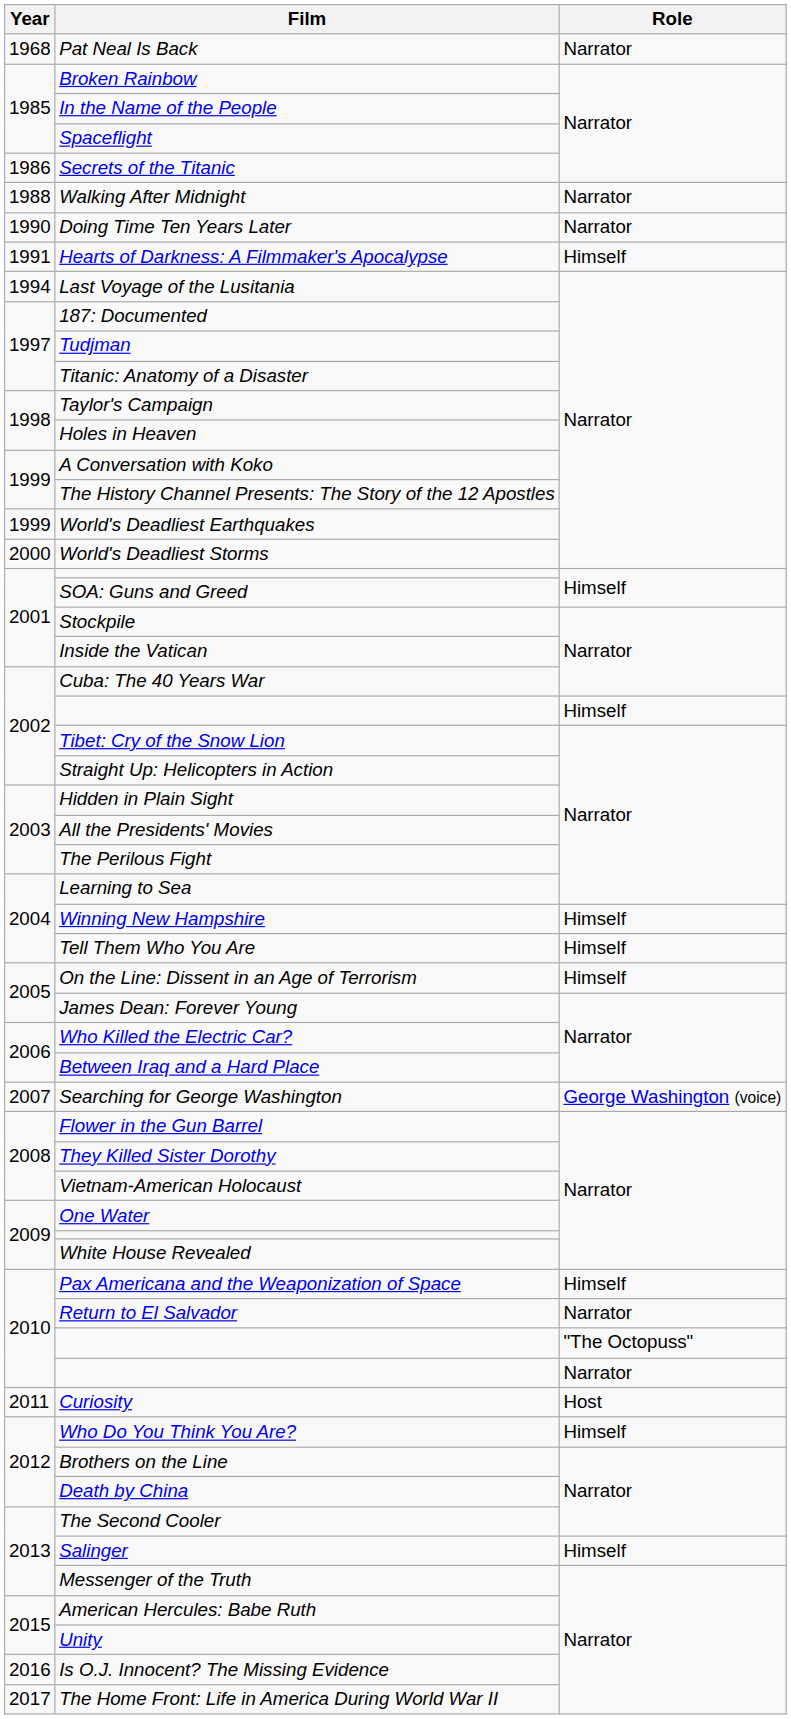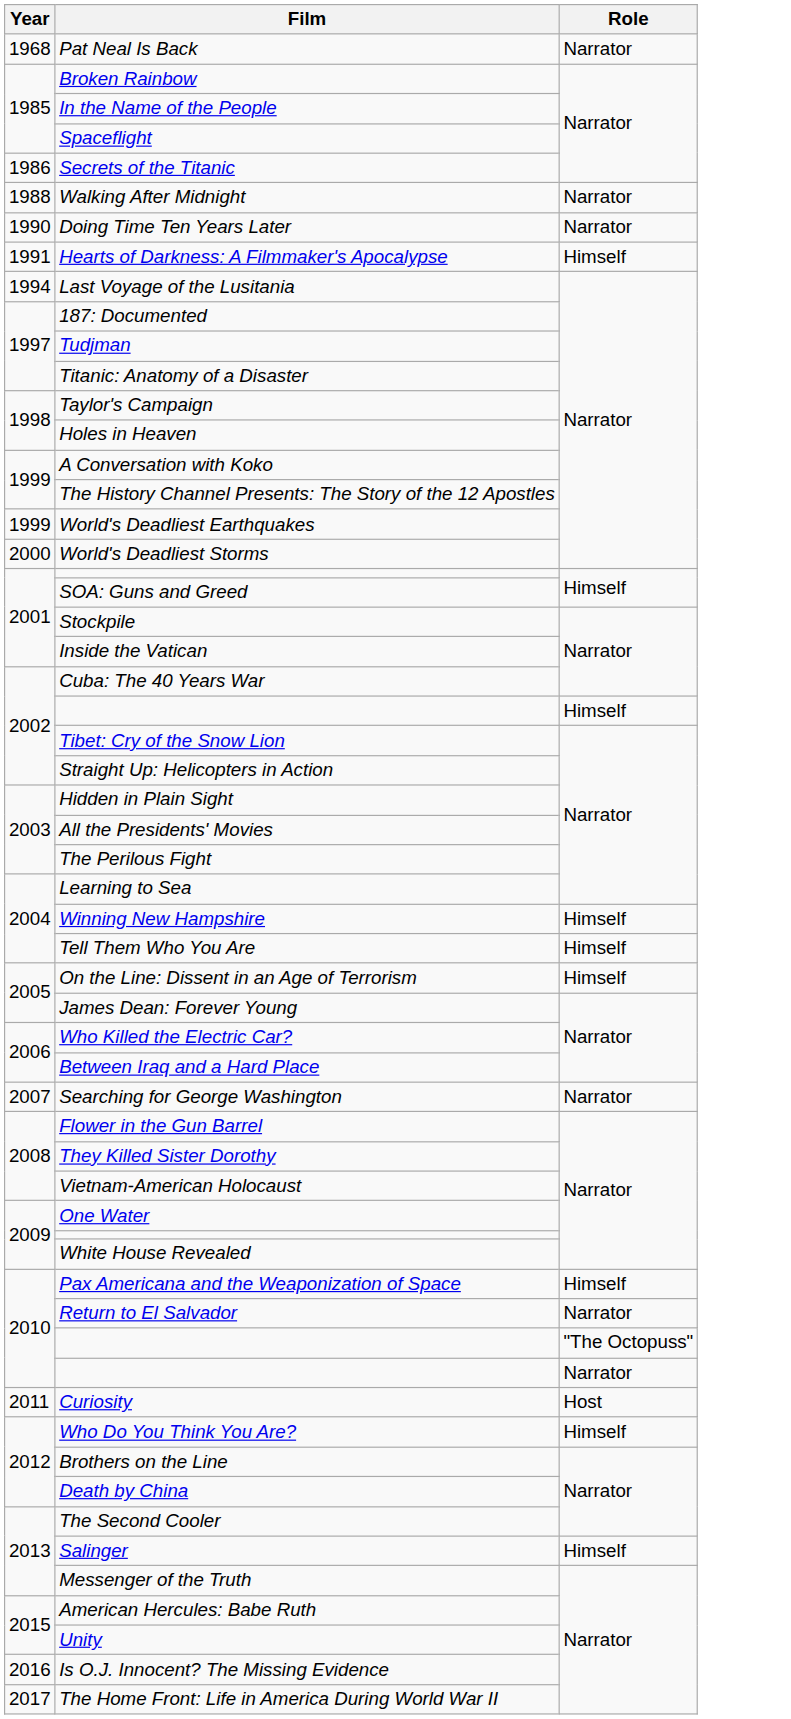 <table class="wikitable sortable">
 <tr>
 <th>Year</th>
 <th>Film</th>
 <th>Role</th>
 </tr>
 <tr>
 <td>1968</td>
 <td><em>Pat Neal Is Back</em></td>
 <td>Narrator</td>
 </tr>
 <tr>
 <td rowspan="3">1985</td>
 <td><em><a href='#'>Broken Rainbow</a></em></td>
 <td rowspan="4">Narrator</td>
 </tr>
 <tr>
 <td><em><a href='#'>In the Name of the People</a></em></td>
 </tr>
 <tr>
 <td><em><a href='#'>Spaceflight</a></em></td>
 </tr>
 <tr>
 <td>1986</td>
 <td><em><a href='#'>Secrets of the Titanic</a></em></td>
 </tr>
 <tr>
 <td>1988</td>
 <td><em>Walking After Midnight</em></td>
 <td>Narrator</td>
 </tr>
 <tr>
 <td>1990</td>
 <td><em>Doing Time Ten Years Later</em></td>
 <td>Narrator</td>
 </tr>
 <tr>
 <td>1991</td>
 <td><em><a href='#'>Hearts of Darkness: A Filmmaker's Apocalypse</a></em></td>
 <td>Himself</td>
 </tr>
 <tr>
 <td>1994</td>
 <td><em>Last Voyage of the Lusitania</em></td>
 <td rowspan="10">Narrator</td>
 </tr>
 <tr>
 <td rowspan="3">1997</td>
 <td><em>187: Documented</em></td>
 </tr>
 <tr>
 <td><em><a href='#'>Tudjman</a></em></td>
 </tr>
 <tr>
 <td><em>Titanic: Anatomy of a Disaster</em></td>
 </tr>
 <tr>
 <td rowspan="2">1998</td>
 <td><em>Taylor's Campaign</em></td>
 </tr>
 <tr>
 <td><em>Holes in Heaven</em></td>
 </tr>
 <tr>
 <td rowspan="2">1999</td>
 <td><em>A Conversation with Koko</em></td>
 </tr>
 <tr>
 <td><em>The History Channel Presents: The Story of the 12 Apostles</em></td>
 </tr>
 <tr>
 <td rowspan="1">1999</td>
 <td><em>World's Deadliest Earthquakes</em></td>
 </tr>
 <tr>
 <td>2000</td>
 <td><em>World's Deadliest Storms</em></td>
 </tr>
 <tr>
 <td rowspan="4">2001</td>
 <td><em></em></td>
 <td rowspan="2">Himself</td>
 </tr>
 <tr>
 <td><em>SOA: Guns and Greed</em></td>
 </tr>
 <tr>
 <td><em>Stockpile</em></td>
 <td rowspan="3">Narrator</td>
 </tr>
 <tr>
 <td><em>Inside the Vatican</em></td>
 </tr>
 <tr>
 <td rowspan="4">2002</td>
 <td><em>Cuba: The 40 Years War</em></td>
 </tr>
 <tr>
 <td><em></em></td>
 <td>Himself</td>
 </tr>
 <tr>
 <td><em><a href='#'>Tibet: Cry of the Snow Lion</a></em></td>
 <td rowspan="6">Narrator</td>
 </tr>
 <tr>
 <td><em>Straight Up: Helicopters in Action</em></td>
 </tr>
 <tr>
 <td rowspan="3">2003</td>
 <td><em>Hidden in Plain Sight</em></td>
 </tr>
 <tr>
 <td><em>All the Presidents' Movies</em></td>
 </tr>
 <tr>
 <td><em>The Perilous Fight</em></td>
 </tr>
 <tr>
 <td rowspan="3">2004</td>
 <td><em>Learning to Sea</em></td>
 </tr>
 <tr>
 <td><em><a href='#'>Winning New Hampshire</a></em></td>
 <td>Himself</td>
 </tr>
 <tr>
 <td><em>Tell Them Who You Are</em></td>
 <td>Himself</td>
 </tr>
 <tr>
 <td rowspan="2">2005</td>
 <td><em>On the Line: Dissent in an Age of Terrorism</em></td>
 <td>Himself</td>
 </tr>
 <tr>
 <td><em>James Dean: Forever Young</em></td>
 <td rowspan="3">Narrator</td>
 </tr>
 <tr>
 <td rowspan="2">2006</td>
 <td><em><a href='#'>Who Killed the Electric Car?</a></em></td>
 </tr>
 <tr>
 <td><em><a href='#'>Between Iraq and a Hard Place</a></em></td>
 </tr>
 <tr>
 <td>2007</td>
 <td><em>Searching for George Washington</em></td>
-<td><a href='#'>George Washington</a> <small>(voice)</small></td>
+<td>Narrator</td>
 </tr>
 <tr>
 <td rowspan="3">2008</td>
 <td><a href='#'><em>Flower in the Gun Barrel</em></a></td>
 <td rowspan="6">Narrator</td>
 </tr>
 <tr>
 <td><em><a href='#'>They Killed Sister Dorothy</a></em></td>
 </tr>
 <tr>
 <td><em>Vietnam-American Holocaust</em></td>
 </tr>
 <tr>
 <td rowspan="3">2009</td>
 <td><em><a href='#'>One Water</a></em></td>
 </tr>
 <tr>
 <td><em></em></td>
 </tr>
 <tr>
 <td><em>White House Revealed</em></td>
 </tr>
 <tr>
 <td rowspan="4">2010</td>
 <td><em><a href='#'>Pax Americana and the Weaponization of Space</a></em></td>
 <td>Himself</td>
 </tr>
 <tr>
 <td><em><a href='#'>Return to El Salvador</a></em></td>
 <td>Narrator</td>
 </tr>
 <tr>
 <td><em></em></td>
 <td>"The Octopuss"</td>
 </tr>
 <tr>
 <td><em></em></td>
 <td>Narrator</td>
 </tr>
 <tr>
 <td>2011</td>
 <td><em><a href='#'>Curiosity</a></em></td>
 <td>Host</td>
 </tr>
 <tr>
 <td rowspan="3">2012</td>
 <td><em><a href='#'>Who Do You Think You Are?</a></em></td>
 <td>Himself</td>
 </tr>
 <tr>
 <td><em>Brothers on the Line</em></td>
 <td rowspan="3">Narrator</td>
 </tr>
 <tr>
 <td><em><a href='#'>Death by China</a></em></td>
 </tr>
 <tr>
 <td rowspan="3">2013</td>
 <td><em>The Second Cooler</em></td>
 </tr>
 <tr>
 <td><em><a href='#'>Salinger</a></em></td>
 <td>Himself</td>
 </tr>
 <tr>
 <td><em>Messenger of the Truth</em></td>
 <td rowspan="5">Narrator</td>
 </tr>
 <tr>
 <td rowspan="2">2015</td>
 <td><em>American Hercules: Babe Ruth</em></td>
 </tr>
 <tr>
 <td><em><a href='#'>Unity</a></em></td>
 </tr>
 <tr>
 <td>2016</td>
 <td><em>Is O.J. Innocent? The Missing Evidence</em></td>
 </tr>
 <tr>
 <td>2017</td>
 <td><em>The Home Front: Life in America During World War II</em></td>
 </tr>
 </table>
